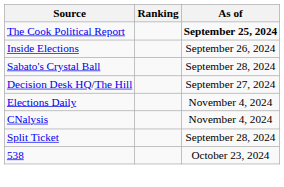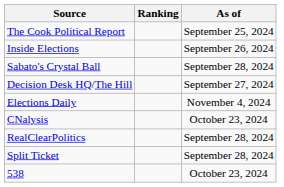 <table class="wikitable" style="text-align:center">
 <tr>
 <th>Source</th>
 <th>Ranking</th>
 <th>As of</th>
 </tr>
 <tr>
 <td align=left><a href='#'>The Cook Political Report</a></td>
 <td></td>
-<td><strong>September 25, 2024</strong></td>
+<td>September 25, 2024</td>
 </tr>
 <tr>
 <td align=left><a href='#'>Inside Elections</a></td>
 <td></td>
 <td>September 26, 2024</td>
 </tr>
 <tr>
 <td align=left><a href='#'>Sabato's Crystal Ball</a></td>
 <td></td>
 <td>September 28, 2024</td>
 </tr>
 <tr>
 <td align=left><a href='#'>Decision Desk HQ</a>/<a href='#'>The Hill</a></td>
 <td></td>
 <td>September 27, 2024</td>
 </tr>
 <tr>
 <td align=left><a href='#'>Elections Daily</a></td>
 <td></td>
 <td>November 4, 2024</td>
 </tr>
 <tr>
 <td align=left><a href='#'>CNalysis</a></td>
 <td></td>
-<td>November 4, 2024</td>
+<td>October 23, 2024</td>
+</tr>
+<tr>
+<td align=left><a href='#'>RealClearPolitics</a></td>
+<td></td>
+<td>September 28, 2024</td>
 </tr>
 <tr>
 <td align="left"><a href='#'>Split Ticket</a></td>
 <td></td>
 <td>September 28, 2024</td>
 </tr>
 <tr>
 <td align="left"><a href='#'>538</a></td>
 <td></td>
 <td>October 23, 2024</td>
 </tr>
 </table>
